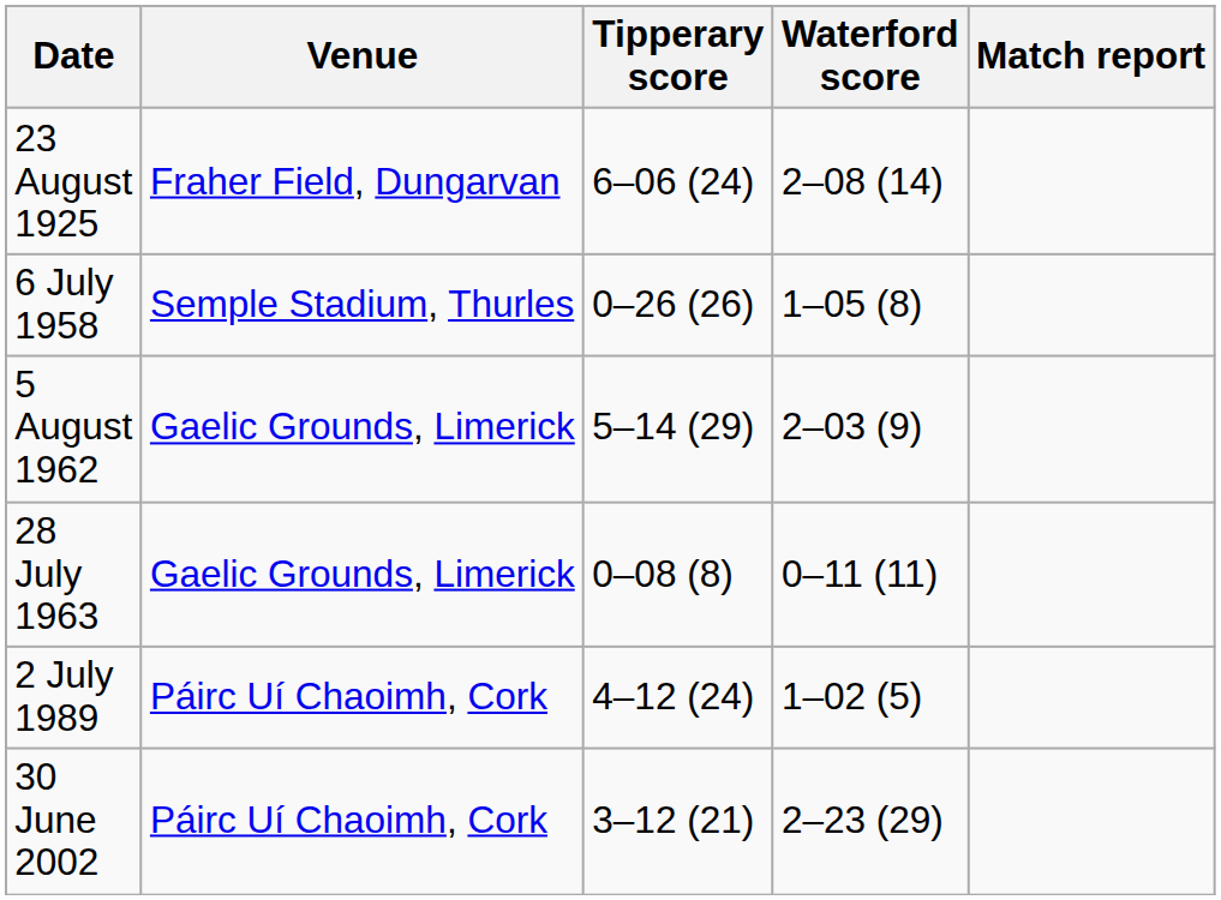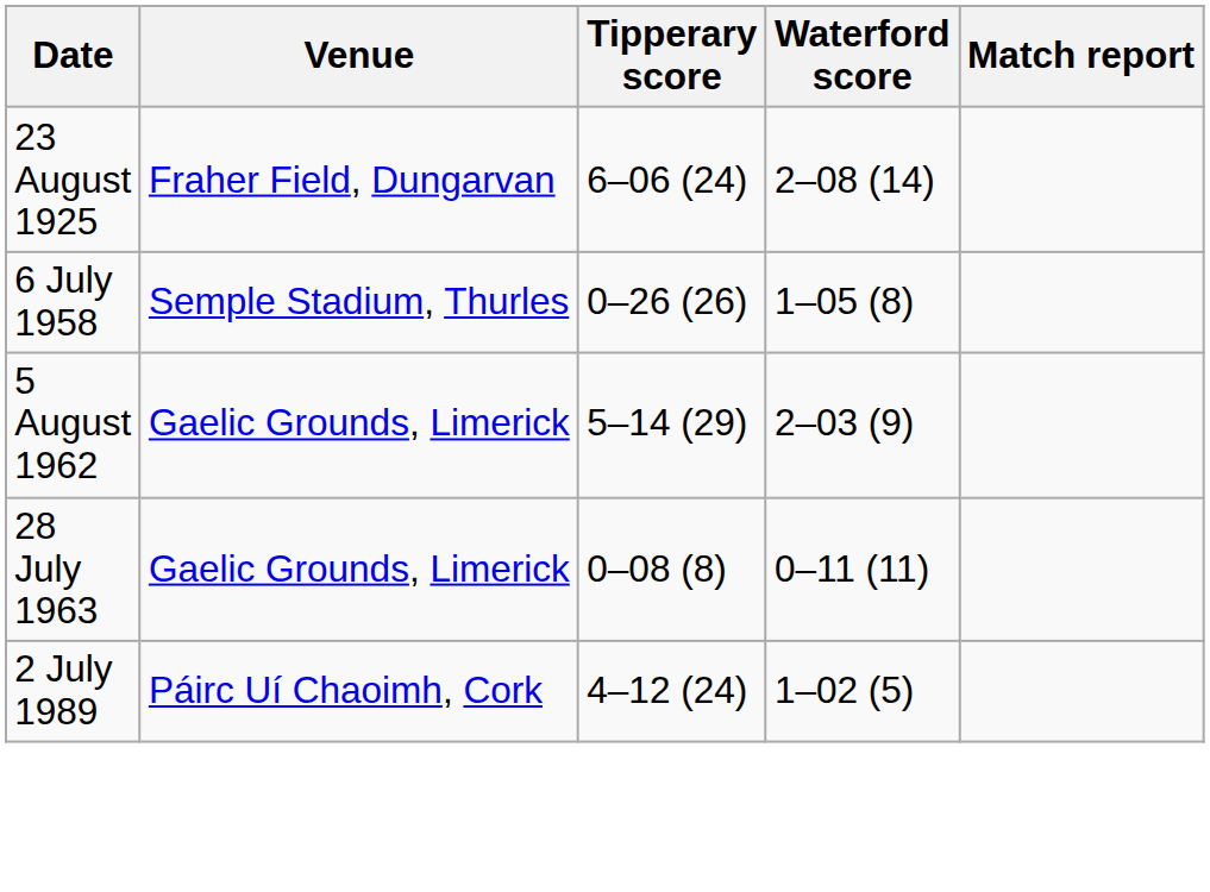 <table class="wikitable">
 <tr>
 <th width=30 style="text-align: center;">Date</th>
 <th>Venue</th>
 <th>Tipperary <br> score</th>
 <th>Waterford <br> score</th>
 <th>Match report</th>
 </tr>
 <tr>
 <td>23 August 1925</td>
 <td><a href='#'>Fraher Field</a>, <a href='#'>Dungarvan</a></td>
 <td>6–06 (24)</td>
 <td>2–08 (14)</td>
 <td></td>
 </tr>
 <tr>
 <td>6 July 1958</td>
 <td><a href='#'>Semple Stadium</a>, <a href='#'>Thurles</a></td>
 <td>0–26 (26)</td>
 <td>1–05 (8)</td>
 <td></td>
 </tr>
 <tr>
 <td>5 August 1962</td>
 <td><a href='#'>Gaelic Grounds</a>, <a href='#'>Limerick</a></td>
 <td>5–14 (29)</td>
 <td>2–03 (9)</td>
 <td></td>
 </tr>
 <tr>
 <td>28 July 1963</td>
 <td><a href='#'>Gaelic Grounds</a>, <a href='#'>Limerick</a></td>
 <td>0–08 (8)</td>
 <td>0–11 (11)</td>
 <td></td>
 </tr>
 <tr>
 <td>2 July 1989</td>
 <td><a href='#'>Páirc Uí Chaoimh</a>, <a href='#'>Cork</a></td>
 <td>4–12 (24)</td>
 <td>1–02 (5)</td>
 <td></td>
 </tr>
-<tr>
-<td>30 June 2002</td>
-<td><a href='#'>Páirc Uí Chaoimh</a>, <a href='#'>Cork</a></td>
-<td>3–12 (21)</td>
-<td>2–23 (29)</td>
-<td></td>
-</tr>
 </table>
